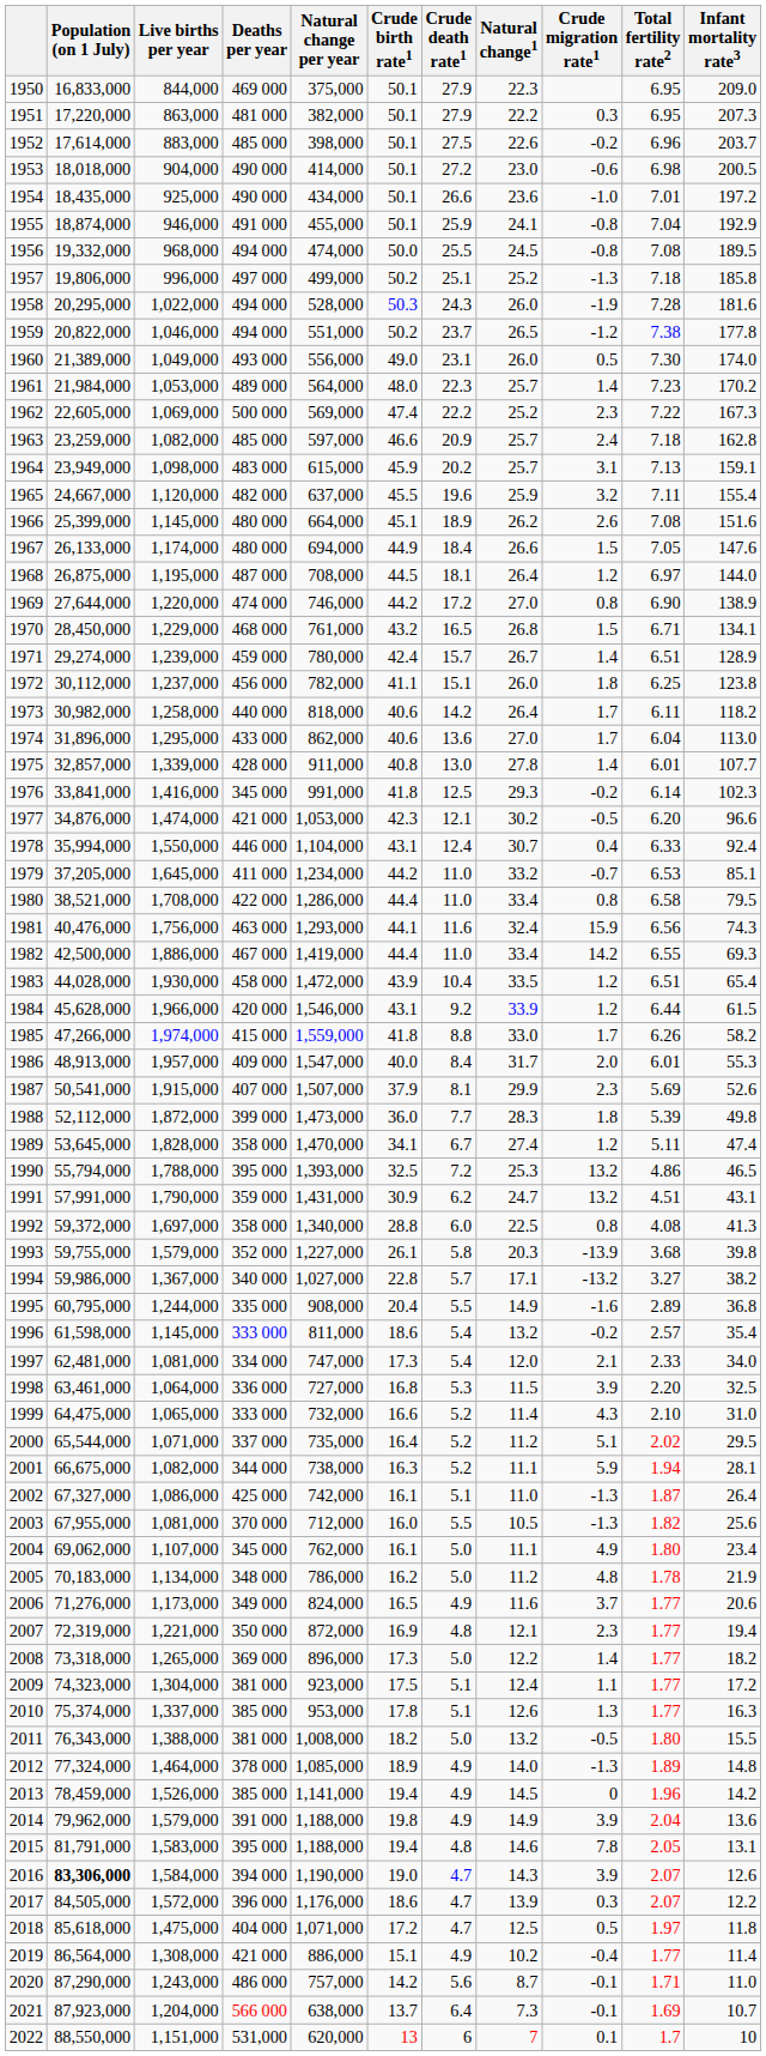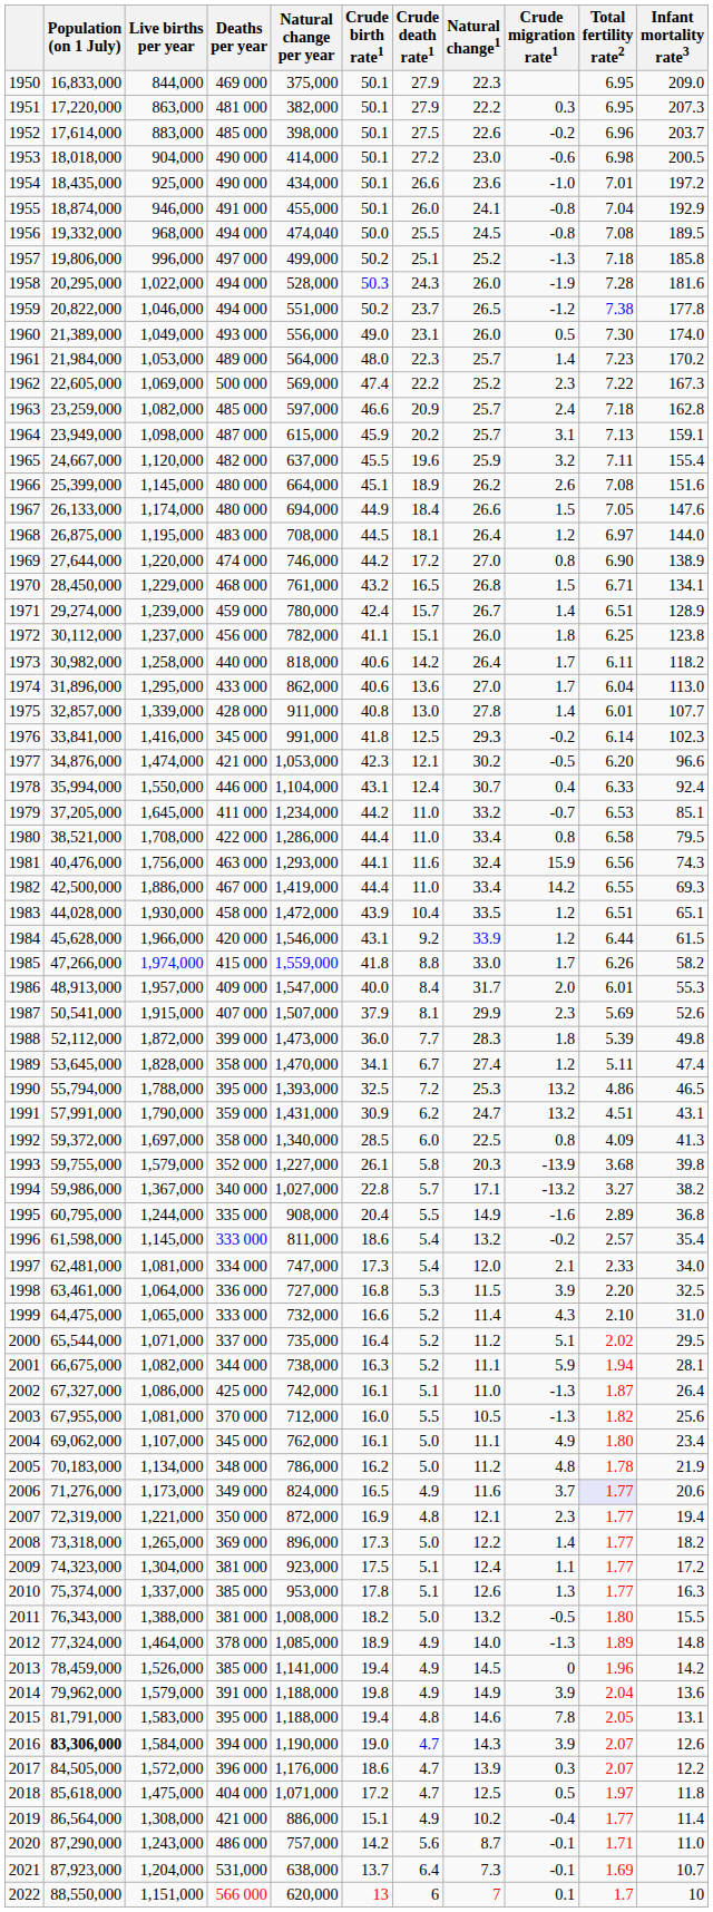 <table class="wikitable sortable" style="text-align:right">
 <tr>
 <th></th>
 <th>Population <br>(on 1 July)</th>
 <th>Live births<br>per year</th>
 <th>Deaths<br>per year</th>
 <th>Natural<br>change<br>per year</th>
 <th>Crude<br>birth<br>rate<sup>1</sup></th>
 <th>Crude<br>death<br>rate<sup>1</sup></th>
 <th>Natural<br>change<sup>1</sup></th>
 <th>Crude<br>migration<br>rate<sup>1</sup></th>
 <th>Total<br>fertility<br>rate<sup>2</sup></th>
 <th>Infant<br>mortality<br> rate<sup>3</sup></th>
 </tr>
 <tr>
 <td>1950</td>
 <td>16,833,000</td>
 <td>844,000</td>
 <td>469 000</td>
 <td>375,000</td>
 <td>50.1</td>
 <td>27.9</td>
 <td>22.3</td>
 <td></td>
 <td>6.95</td>
 <td>209.0</td>
 </tr>
 <tr>
 <td>1951</td>
 <td>17,220,000</td>
 <td>863,000</td>
 <td>481 000</td>
 <td>382,000</td>
 <td>50.1</td>
 <td>27.9</td>
 <td>22.2</td>
 <td>0.3</td>
 <td>6.95</td>
 <td>207.3</td>
 </tr>
 <tr>
 <td>1952</td>
 <td>17,614,000</td>
 <td>883,000</td>
 <td>485 000</td>
 <td>398,000</td>
 <td>50.1</td>
 <td>27.5</td>
 <td>22.6</td>
 <td>-0.2</td>
 <td>6.96</td>
 <td>203.7</td>
 </tr>
 <tr>
 <td>1953</td>
 <td>18,018,000</td>
 <td>904,000</td>
 <td>490 000</td>
 <td>414,000</td>
 <td>50.1</td>
 <td>27.2</td>
 <td>23.0</td>
 <td>-0.6</td>
 <td>6.98</td>
 <td>200.5</td>
 </tr>
 <tr>
 <td>1954</td>
 <td>18,435,000</td>
 <td>925,000</td>
 <td>490 000</td>
 <td>434,000</td>
 <td>50.1</td>
 <td>26.6</td>
 <td>23.6</td>
 <td>-1.0</td>
 <td>7.01</td>
 <td>197.2</td>
 </tr>
 <tr>
 <td>1955</td>
 <td>18,874,000</td>
 <td>946,000</td>
 <td>491 000</td>
 <td>455,000</td>
 <td>50.1</td>
-<td>25.9</td>
+<td>26.0</td>
 <td>24.1</td>
 <td>-0.8</td>
 <td>7.04</td>
 <td>192.9</td>
 </tr>
 <tr>
 <td>1956</td>
 <td>19,332,000</td>
 <td>968,000</td>
 <td>494 000</td>
-<td>474,000</td>
+<td>474,040</td>
 <td>50.0</td>
 <td>25.5</td>
 <td>24.5</td>
 <td>-0.8</td>
 <td>7.08</td>
 <td>189.5</td>
 </tr>
 <tr>
 <td>1957</td>
 <td>19,806,000</td>
 <td>996,000</td>
 <td>497 000</td>
 <td>499,000</td>
 <td>50.2</td>
 <td>25.1</td>
 <td>25.2</td>
 <td>-1.3</td>
 <td>7.18</td>
 <td>185.8</td>
 </tr>
 <tr>
 <td>1958</td>
 <td>20,295,000</td>
 <td>1,022,000</td>
 <td>494 000</td>
 <td>528,000</td>
 <td style="color:blue;">50.3</td>
 <td>24.3</td>
 <td>26.0</td>
 <td>-1.9</td>
 <td>7.28</td>
 <td>181.6</td>
 </tr>
 <tr>
 <td>1959</td>
 <td>20,822,000</td>
 <td>1,046,000</td>
 <td>494 000</td>
 <td>551,000</td>
 <td>50.2</td>
 <td>23.7</td>
 <td>26.5</td>
 <td>-1.2</td>
 <td style="color:blue;">7.38</td>
 <td>177.8</td>
 </tr>
 <tr>
 <td>1960</td>
 <td>21,389,000</td>
 <td>1,049,000</td>
 <td>493 000</td>
 <td>556,000</td>
 <td>49.0</td>
 <td>23.1</td>
 <td>26.0</td>
 <td>0.5</td>
 <td>7.30</td>
 <td>174.0</td>
 </tr>
 <tr>
 <td>1961</td>
 <td>21,984,000</td>
 <td>1,053,000</td>
 <td>489 000</td>
 <td>564,000</td>
 <td>48.0</td>
 <td>22.3</td>
 <td>25.7</td>
 <td>1.4</td>
 <td>7.23</td>
 <td>170.2</td>
 </tr>
 <tr>
 <td>1962</td>
 <td>22,605,000</td>
 <td>1,069,000</td>
 <td>500 000</td>
 <td>569,000</td>
 <td>47.4</td>
 <td>22.2</td>
 <td>25.2</td>
 <td>2.3</td>
 <td>7.22</td>
 <td>167.3</td>
 </tr>
 <tr>
 <td>1963</td>
 <td>23,259,000</td>
 <td>1,082,000</td>
 <td>485 000</td>
 <td>597,000</td>
 <td>46.6</td>
 <td>20.9</td>
 <td>25.7</td>
 <td>2.4</td>
 <td>7.18</td>
 <td>162.8</td>
 </tr>
 <tr>
 <td>1964</td>
 <td>23,949,000</td>
 <td>1,098,000</td>
-<td>483 000</td>
+<td>487 000</td>
 <td>615,000</td>
 <td>45.9</td>
 <td>20.2</td>
 <td>25.7</td>
 <td>3.1</td>
 <td>7.13</td>
 <td>159.1</td>
 </tr>
 <tr>
 <td>1965</td>
 <td>24,667,000</td>
 <td>1,120,000</td>
 <td>482 000</td>
 <td>637,000</td>
 <td>45.5</td>
 <td>19.6</td>
 <td>25.9</td>
 <td>3.2</td>
 <td>7.11</td>
 <td>155.4</td>
 </tr>
 <tr>
 <td>1966</td>
 <td>25,399,000</td>
 <td>1,145,000</td>
 <td>480 000</td>
 <td>664,000</td>
 <td>45.1</td>
 <td>18.9</td>
 <td>26.2</td>
 <td>2.6</td>
 <td>7.08</td>
 <td>151.6</td>
 </tr>
 <tr>
 <td>1967</td>
 <td>26,133,000</td>
 <td>1,174,000</td>
 <td>480 000</td>
 <td>694,000</td>
 <td>44.9</td>
 <td>18.4</td>
 <td>26.6</td>
 <td>1.5</td>
 <td>7.05</td>
 <td>147.6</td>
 </tr>
 <tr>
 <td>1968</td>
 <td>26,875,000</td>
 <td>1,195,000</td>
-<td>487 000</td>
+<td>483 000</td>
 <td>708,000</td>
 <td>44.5</td>
 <td>18.1</td>
 <td>26.4</td>
 <td>1.2</td>
 <td>6.97</td>
 <td>144.0</td>
 </tr>
 <tr>
 <td>1969</td>
 <td>27,644,000</td>
 <td>1,220,000</td>
 <td>474 000</td>
 <td>746,000</td>
 <td>44.2</td>
 <td>17.2</td>
 <td>27.0</td>
 <td>0.8</td>
 <td>6.90</td>
 <td>138.9</td>
 </tr>
 <tr>
 <td>1970</td>
 <td>28,450,000</td>
 <td>1,229,000</td>
 <td>468 000</td>
 <td>761,000</td>
 <td>43.2</td>
 <td>16.5</td>
 <td>26.8</td>
 <td>1.5</td>
 <td>6.71</td>
 <td>134.1</td>
 </tr>
 <tr>
 <td>1971</td>
 <td>29,274,000</td>
 <td>1,239,000</td>
 <td>459 000</td>
 <td>780,000</td>
 <td>42.4</td>
 <td>15.7</td>
 <td>26.7</td>
 <td>1.4</td>
 <td>6.51</td>
 <td>128.9</td>
 </tr>
 <tr>
 <td>1972</td>
 <td>30,112,000</td>
 <td>1,237,000</td>
 <td>456 000</td>
 <td>782,000</td>
 <td>41.1</td>
 <td>15.1</td>
 <td>26.0</td>
 <td>1.8</td>
 <td>6.25</td>
 <td>123.8</td>
 </tr>
 <tr>
 <td>1973</td>
 <td>30,982,000</td>
 <td>1,258,000</td>
 <td>440 000</td>
 <td>818,000</td>
 <td>40.6</td>
 <td>14.2</td>
 <td>26.4</td>
 <td>1.7</td>
 <td>6.11</td>
 <td>118.2</td>
 </tr>
 <tr>
 <td>1974</td>
 <td>31,896,000</td>
 <td>1,295,000</td>
 <td>433 000</td>
 <td>862,000</td>
 <td>40.6</td>
 <td>13.6</td>
 <td>27.0</td>
 <td>1.7</td>
 <td>6.04</td>
 <td>113.0</td>
 </tr>
 <tr>
 <td>1975</td>
 <td>32,857,000</td>
 <td>1,339,000</td>
 <td>428 000</td>
 <td>911,000</td>
 <td>40.8</td>
 <td>13.0</td>
 <td>27.8</td>
 <td>1.4</td>
 <td>6.01</td>
 <td>107.7</td>
 </tr>
 <tr>
 <td>1976</td>
 <td>33,841,000</td>
 <td>1,416,000</td>
 <td>345 000</td>
 <td>991,000</td>
 <td>41.8</td>
 <td>12.5</td>
 <td>29.3</td>
 <td>-0.2</td>
 <td>6.14</td>
 <td>102.3</td>
 </tr>
 <tr>
 <td>1977</td>
 <td>34,876,000</td>
 <td>1,474,000</td>
 <td>421 000</td>
 <td>1,053,000</td>
 <td>42.3</td>
 <td>12.1</td>
 <td>30.2</td>
 <td>-0.5</td>
 <td>6.20</td>
 <td>96.6</td>
 </tr>
 <tr>
 <td>1978</td>
 <td>35,994,000</td>
 <td>1,550,000</td>
 <td>446 000</td>
 <td>1,104,000</td>
 <td>43.1</td>
 <td>12.4</td>
 <td>30.7</td>
 <td>0.4</td>
 <td>6.33</td>
 <td>92.4</td>
 </tr>
 <tr>
 <td>1979</td>
 <td>37,205,000</td>
 <td>1,645,000</td>
 <td>411 000</td>
 <td>1,234,000</td>
 <td>44.2</td>
 <td>11.0</td>
 <td>33.2</td>
 <td>-0.7</td>
 <td>6.53</td>
 <td>85.1</td>
 </tr>
 <tr>
 <td>1980</td>
 <td>38,521,000</td>
 <td>1,708,000</td>
 <td>422 000</td>
 <td>1,286,000</td>
 <td>44.4</td>
 <td>11.0</td>
 <td>33.4</td>
 <td>0.8</td>
 <td>6.58</td>
 <td>79.5</td>
 </tr>
 <tr>
 <td>1981</td>
 <td>40,476,000</td>
 <td>1,756,000</td>
 <td>463 000</td>
 <td>1,293,000</td>
 <td>44.1</td>
 <td>11.6</td>
 <td>32.4</td>
 <td>15.9</td>
 <td>6.56</td>
 <td>74.3</td>
 </tr>
 <tr>
 <td>1982</td>
 <td>42,500,000</td>
 <td>1,886,000</td>
 <td>467 000</td>
 <td>1,419,000</td>
 <td>44.4</td>
 <td>11.0</td>
 <td>33.4</td>
 <td>14.2</td>
 <td>6.55</td>
 <td>69.3</td>
 </tr>
 <tr>
 <td>1983</td>
 <td>44,028,000</td>
 <td>1,930,000</td>
 <td>458 000</td>
 <td>1,472,000</td>
 <td>43.9</td>
 <td>10.4</td>
 <td>33.5</td>
 <td>1.2</td>
 <td>6.51</td>
-<td>65.4</td>
+<td>65.1</td>
 </tr>
 <tr>
 <td>1984</td>
 <td>45,628,000</td>
 <td>1,966,000</td>
 <td>420 000</td>
 <td>1,546,000</td>
 <td>43.1</td>
 <td>9.2</td>
 <td style="color:blue;">33.9</td>
 <td>1.2</td>
 <td>6.44</td>
 <td>61.5</td>
 </tr>
 <tr>
 <td>1985</td>
 <td>47,266,000</td>
 <td style="color:blue;">1,974,000</td>
 <td>415 000</td>
 <td style="color:blue;">1,559,000</td>
 <td>41.8</td>
 <td>8.8</td>
 <td>33.0</td>
 <td>1.7</td>
 <td>6.26</td>
 <td>58.2</td>
 </tr>
 <tr>
 <td>1986</td>
 <td>48,913,000</td>
 <td>1,957,000</td>
 <td>409 000</td>
 <td>1,547,000</td>
 <td>40.0</td>
 <td>8.4</td>
 <td>31.7</td>
 <td>2.0</td>
 <td>6.01</td>
 <td>55.3</td>
 </tr>
 <tr>
 <td>1987</td>
 <td>50,541,000</td>
 <td>1,915,000</td>
 <td>407 000</td>
 <td>1,507,000</td>
 <td>37.9</td>
 <td>8.1</td>
 <td>29.9</td>
 <td>2.3</td>
 <td>5.69</td>
 <td>52.6</td>
 </tr>
 <tr>
 <td>1988</td>
 <td>52,112,000</td>
 <td>1,872,000</td>
 <td>399 000</td>
 <td>1,473,000</td>
 <td>36.0</td>
 <td>7.7</td>
 <td>28.3</td>
 <td>1.8</td>
 <td>5.39</td>
 <td>49.8</td>
 </tr>
 <tr>
 <td>1989</td>
 <td>53,645,000</td>
 <td>1,828,000</td>
 <td>358 000</td>
 <td>1,470,000</td>
 <td>34.1</td>
 <td>6.7</td>
 <td>27.4</td>
 <td>1.2</td>
 <td>5.11</td>
 <td>47.4</td>
 </tr>
 <tr>
 <td>1990</td>
 <td>55,794,000</td>
 <td>1,788,000</td>
 <td>395 000</td>
 <td>1,393,000</td>
 <td>32.5</td>
 <td>7.2</td>
 <td>25.3</td>
 <td>13.2</td>
 <td>4.86</td>
 <td>46.5</td>
 </tr>
 <tr>
 <td>1991</td>
 <td>57,991,000</td>
 <td>1,790,000</td>
 <td>359 000</td>
 <td>1,431,000</td>
 <td>30.9</td>
 <td>6.2</td>
 <td>24.7</td>
 <td>13.2</td>
 <td>4.51</td>
 <td>43.1</td>
 </tr>
 <tr>
 <td>1992</td>
 <td>59,372,000</td>
 <td>1,697,000</td>
 <td>358 000</td>
 <td>1,340,000</td>
-<td>28.8</td>
+<td>28.5</td>
 <td>6.0</td>
 <td>22.5</td>
 <td>0.8</td>
-<td>4.08</td>
+<td>4.09</td>
 <td>41.3</td>
 </tr>
 <tr>
 <td>1993</td>
 <td>59,755,000</td>
 <td>1,579,000</td>
 <td>352 000</td>
 <td>1,227,000</td>
 <td>26.1</td>
 <td>5.8</td>
 <td>20.3</td>
 <td>-13.9</td>
 <td>3.68</td>
 <td>39.8</td>
 </tr>
 <tr>
 <td>1994</td>
 <td>59,986,000</td>
 <td>1,367,000</td>
 <td>340 000</td>
 <td>1,027,000</td>
 <td>22.8</td>
 <td>5.7</td>
 <td>17.1</td>
 <td>-13.2</td>
 <td>3.27</td>
 <td>38.2</td>
 </tr>
 <tr>
 <td>1995</td>
 <td>60,795,000</td>
 <td>1,244,000</td>
 <td>335 000</td>
 <td>908,000</td>
 <td>20.4</td>
 <td>5.5</td>
 <td>14.9</td>
 <td>-1.6</td>
 <td>2.89</td>
 <td>36.8</td>
 </tr>
 <tr>
 <td>1996</td>
 <td>61,598,000</td>
 <td>1,145,000</td>
 <td style="color:blue;">333 000</td>
 <td>811,000</td>
 <td>18.6</td>
 <td>5.4</td>
 <td>13.2</td>
 <td>-0.2</td>
 <td>2.57</td>
 <td>35.4</td>
 </tr>
 <tr>
 <td>1997</td>
 <td>62,481,000</td>
 <td>1,081,000</td>
 <td>334 000</td>
 <td>747,000</td>
 <td>17.3</td>
 <td>5.4</td>
 <td>12.0</td>
 <td>2.1</td>
 <td>2.33</td>
 <td>34.0</td>
 </tr>
 <tr>
 <td>1998</td>
 <td>63,461,000</td>
 <td>1,064,000</td>
 <td>336 000</td>
 <td>727,000</td>
 <td>16.8</td>
 <td>5.3</td>
 <td>11.5</td>
 <td>3.9</td>
 <td>2.20</td>
 <td>32.5</td>
 </tr>
 <tr>
 <td>1999</td>
 <td>64,475,000</td>
 <td>1,065,000</td>
 <td>333 000</td>
 <td>732,000</td>
 <td>16.6</td>
 <td>5.2</td>
 <td>11.4</td>
 <td>4.3</td>
 <td>2.10</td>
 <td>31.0</td>
 </tr>
 <tr>
 <td>2000</td>
 <td>65,544,000</td>
 <td>1,071,000</td>
 <td>337 000</td>
 <td>735,000</td>
 <td>16.4</td>
 <td>5.2</td>
 <td>11.2</td>
 <td>5.1</td>
 <td style="color:red;">2.02</td>
 <td>29.5</td>
 </tr>
 <tr>
 <td>2001</td>
 <td>66,675,000</td>
 <td>1,082,000</td>
 <td>344 000</td>
 <td>738,000</td>
 <td>16.3</td>
 <td>5.2</td>
 <td>11.1</td>
 <td>5.9</td>
 <td style="color:red;">1.94</td>
 <td>28.1</td>
 </tr>
 <tr>
 <td>2002</td>
 <td>67,327,000</td>
 <td>1,086,000</td>
 <td>425 000</td>
 <td>742,000</td>
 <td>16.1</td>
 <td>5.1</td>
 <td>11.0</td>
 <td>-1.3</td>
 <td style="color:red;">1.87</td>
 <td>26.4</td>
 </tr>
 <tr>
 <td>2003</td>
 <td>67,955,000</td>
 <td>1,081,000</td>
 <td>370 000</td>
 <td>712,000</td>
 <td>16.0</td>
 <td>5.5</td>
 <td>10.5</td>
 <td>-1.3</td>
 <td style="color:red;">1.82</td>
 <td>25.6</td>
 </tr>
 <tr>
 <td>2004</td>
 <td>69,062,000</td>
 <td>1,107,000</td>
 <td>345 000</td>
 <td>762,000</td>
 <td>16.1</td>
 <td>5.0</td>
 <td>11.1</td>
 <td>4.9</td>
 <td style="color:red;">1.80</td>
 <td>23.4</td>
 </tr>
 <tr>
 <td>2005</td>
 <td>70,183,000</td>
 <td>1,134,000</td>
 <td>348 000</td>
 <td>786,000</td>
 <td>16.2</td>
 <td>5.0</td>
 <td>11.2</td>
 <td>4.8</td>
 <td style="color:red;">1.78</td>
 <td>21.9</td>
 </tr>
 <tr>
 <td>2006</td>
 <td>71,276,000</td>
 <td>1,173,000</td>
 <td>349 000</td>
 <td>824,000</td>
 <td>16.5</td>
 <td>4.9</td>
 <td>11.6</td>
 <td>3.7</td>
-<td style="color:red;">1.77</td>
+<td style="background: lavender; color:red;">1.77</td>
 <td>20.6</td>
 </tr>
 <tr>
 <td>2007</td>
 <td>72,319,000</td>
 <td>1,221,000</td>
 <td>350 000</td>
 <td>872,000</td>
 <td>16.9</td>
 <td>4.8</td>
 <td>12.1</td>
 <td>2.3</td>
 <td style="color:red;">1.77</td>
 <td>19.4</td>
 </tr>
 <tr>
 <td>2008</td>
 <td>73,318,000</td>
 <td>1,265,000</td>
 <td>369 000</td>
 <td>896,000</td>
 <td>17.3</td>
 <td>5.0</td>
 <td>12.2</td>
 <td>1.4</td>
 <td style="color:red;">1.77</td>
 <td>18.2</td>
 </tr>
 <tr>
 <td>2009</td>
 <td>74,323,000</td>
 <td>1,304,000</td>
 <td>381 000</td>
 <td>923,000</td>
 <td>17.5</td>
 <td>5.1</td>
 <td>12.4</td>
 <td>1.1</td>
 <td style="color:red;">1.77</td>
 <td>17.2</td>
 </tr>
 <tr>
 <td>2010</td>
 <td>75,374,000</td>
 <td>1,337,000</td>
 <td>385 000</td>
 <td>953,000</td>
 <td>17.8</td>
 <td>5.1</td>
 <td>12.6</td>
 <td>1.3</td>
 <td style="color:red;">1.77</td>
 <td>16.3</td>
 </tr>
 <tr>
 <td>2011</td>
 <td>76,343,000</td>
 <td>1,388,000</td>
 <td>381 000</td>
 <td>1,008,000</td>
 <td>18.2</td>
 <td>5.0</td>
 <td>13.2</td>
 <td>-0.5</td>
 <td style="color:red;">1.80</td>
 <td>15.5</td>
 </tr>
 <tr>
 <td>2012</td>
 <td>77,324,000</td>
 <td>1,464,000</td>
 <td>378 000</td>
 <td>1,085,000</td>
 <td>18.9</td>
 <td>4.9</td>
 <td>14.0</td>
 <td>-1.3</td>
 <td style="color:red;">1.89</td>
 <td>14.8</td>
 </tr>
 <tr>
 <td>2013</td>
 <td>78,459,000</td>
 <td>1,526,000</td>
 <td>385 000</td>
 <td>1,141,000</td>
 <td>19.4</td>
 <td>4.9</td>
 <td>14.5</td>
 <td>0</td>
 <td style="color:red;">1.96</td>
 <td>14.2</td>
 </tr>
 <tr>
 <td>2014</td>
 <td>79,962,000</td>
 <td>1,579,000</td>
 <td>391 000</td>
 <td>1,188,000</td>
 <td>19.8</td>
 <td>4.9</td>
 <td>14.9</td>
 <td>3.9</td>
 <td style="color:red;">2.04</td>
 <td>13.6</td>
 </tr>
 <tr>
 <td>2015</td>
 <td>81,791,000</td>
 <td>1,583,000</td>
 <td>395 000</td>
 <td>1,188,000</td>
 <td>19.4</td>
 <td>4.8</td>
 <td>14.6</td>
 <td>7.8</td>
 <td style="color:red;">2.05</td>
 <td>13.1</td>
 </tr>
 <tr>
 <td>2016</td>
 <td><strong>83,306,000</strong></td>
 <td>1,584,000</td>
 <td>394 000</td>
 <td>1,190,000</td>
 <td>19.0</td>
 <td style="color:blue;">4.7</td>
 <td>14.3</td>
 <td>3.9</td>
 <td style="color:red;">2.07</td>
 <td>12.6</td>
 </tr>
 <tr>
 <td>2017</td>
 <td>84,505,000</td>
 <td>1,572,000</td>
 <td>396 000</td>
 <td>1,176,000</td>
 <td>18.6</td>
 <td>4.7</td>
 <td>13.9</td>
 <td>0.3</td>
 <td style="color:red;">2.07</td>
 <td>12.2</td>
 </tr>
 <tr>
 <td>2018</td>
 <td>85,618,000</td>
 <td>1,475,000</td>
 <td>404 000</td>
 <td>1,071,000</td>
 <td>17.2</td>
 <td>4.7</td>
 <td>12.5</td>
 <td>0.5</td>
 <td style="color:red;">1.97</td>
 <td>11.8</td>
 </tr>
 <tr>
 <td>2019</td>
 <td>86,564,000</td>
 <td>1,308,000</td>
 <td>421 000</td>
 <td>886,000</td>
 <td>15.1</td>
 <td>4.9</td>
 <td>10.2</td>
 <td>-0.4</td>
 <td style="color:red;">1.77</td>
 <td>11.4</td>
 </tr>
 <tr>
 <td>2020</td>
 <td>87,290,000</td>
 <td>1,243,000</td>
 <td>486 000</td>
 <td>757,000</td>
 <td>14.2</td>
 <td>5.6</td>
 <td>8.7</td>
 <td>-0.1</td>
 <td style="color:red;">1.71</td>
 <td>11.0</td>
 </tr>
 <tr>
 <td>2021</td>
 <td>87,923,000</td>
 <td>1,204,000</td>
-<td style="color:red;">566 000</td>
+<td>531,000</td>
 <td>638,000</td>
 <td>13.7</td>
 <td>6.4</td>
 <td>7.3</td>
 <td>-0.1</td>
 <td style="color:red;">1.69</td>
 <td>10.7</td>
 </tr>
 <tr>
 <td>2022</td>
 <td>88,550,000</td>
 <td>1,151,000</td>
-<td>531,000</td>
+<td style="color:red;">566 000</td>
 <td>620,000</td>
 <td style="color:red;">13</td>
 <td>6</td>
 <td style="color:red;">7</td>
 <td>0.1</td>
 <td style="color:red;">1.7</td>
 <td>10</td>
 </tr>
 </table>
